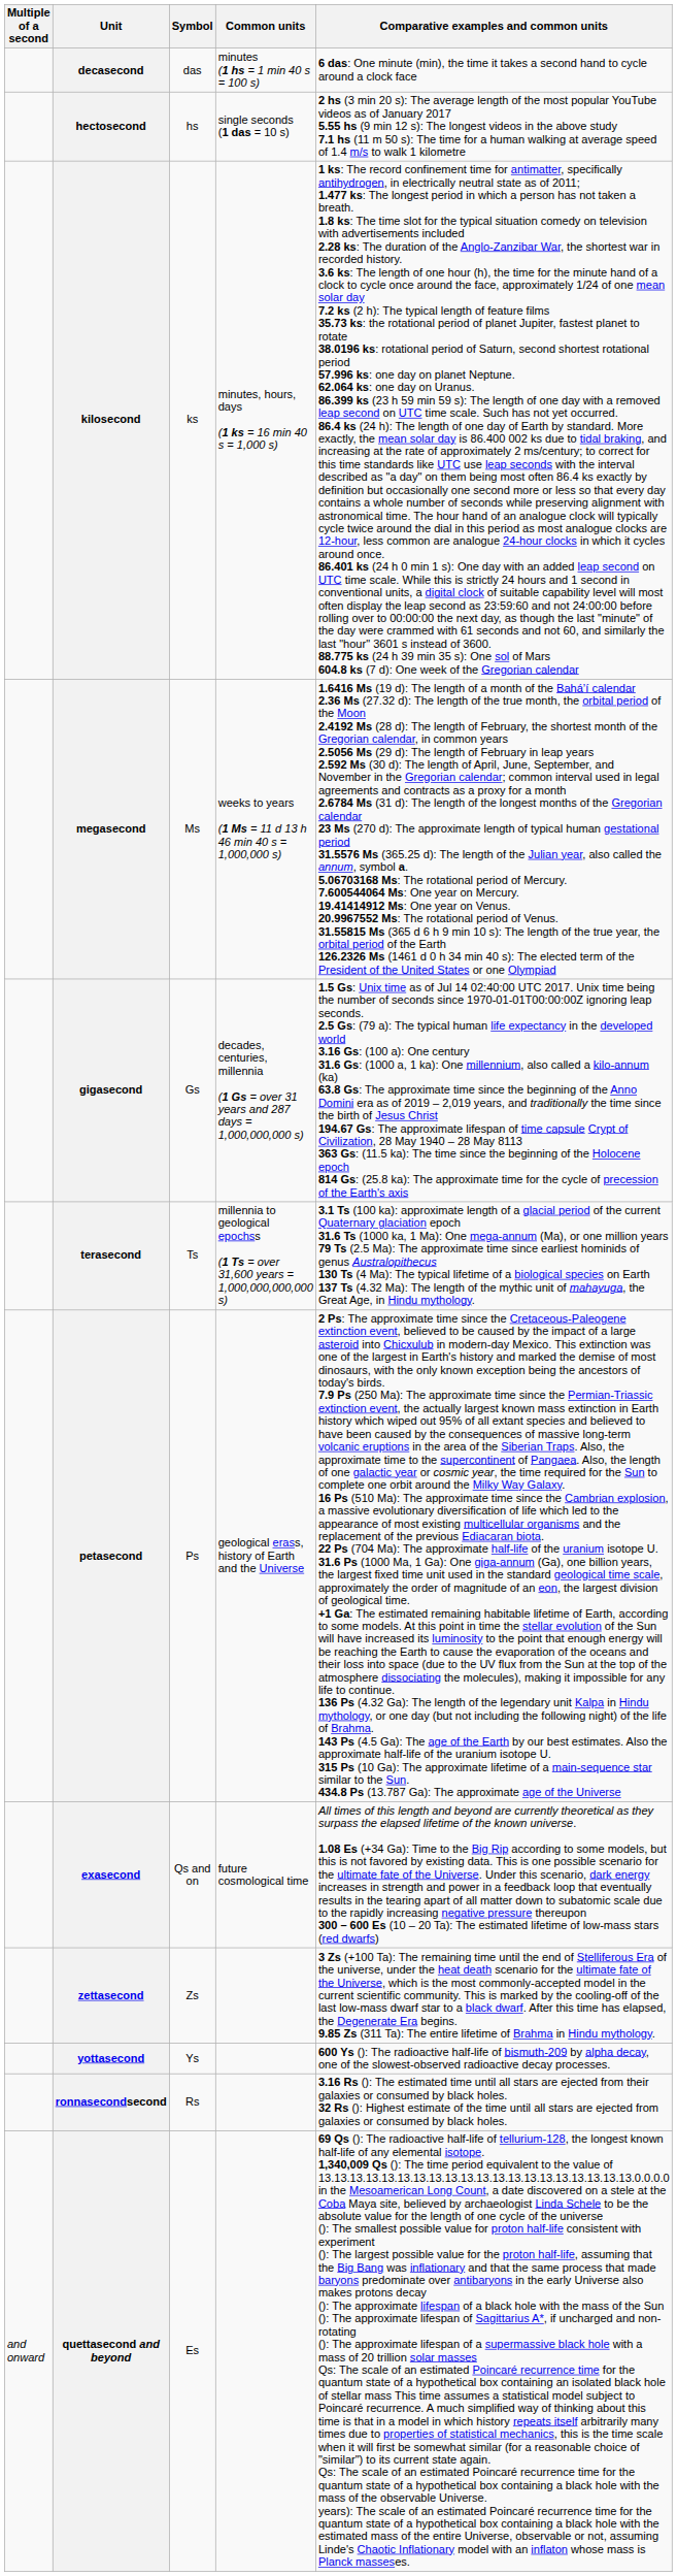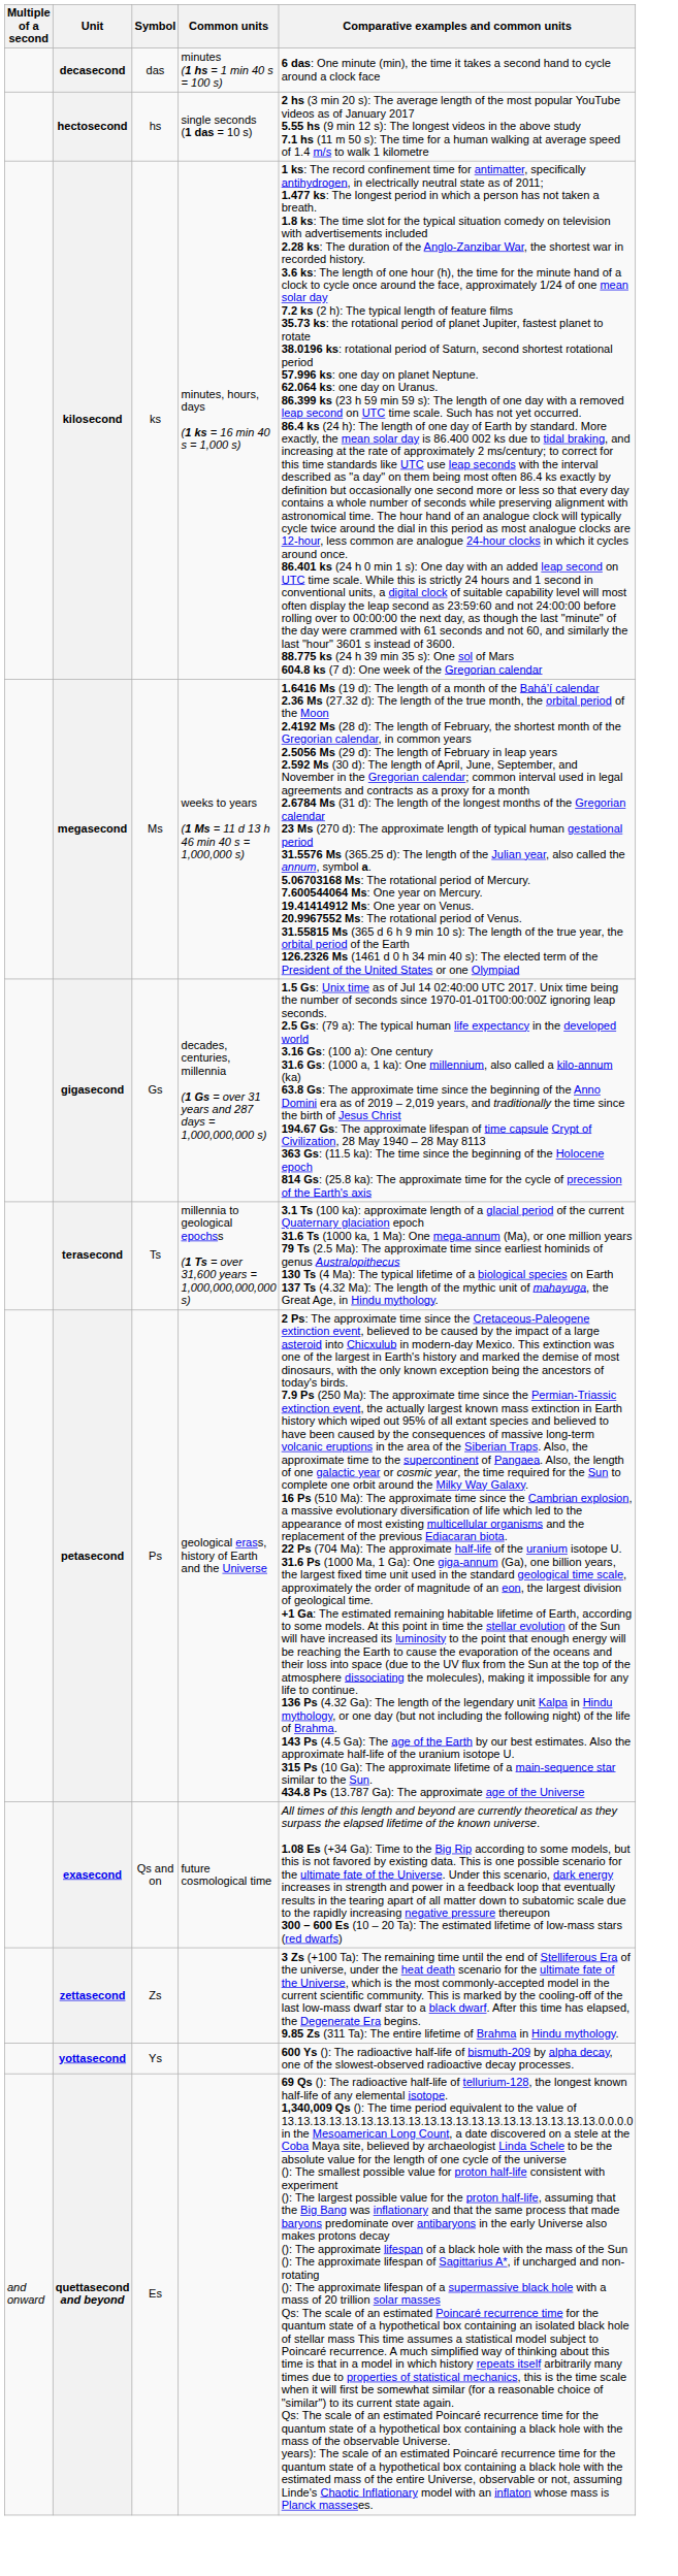 <table class="wikitable plainrowheaders">
 <tr>
 <th scope="col">Multiple of a second</th>
 <th scope="col">Unit</th>
 <th scope="col">Symbol</th>
 <th scope="col">Common units</th>
 <th scope="col">Comparative examples and common units </th>
 </tr>
 <tr>
 <td></td>
 <th scope="row">decasecond</th>
 <td style="text-align: center">das</td>
 <td>minutes<br><em>(<strong>1 hs</strong> = 1 min 40 s = 100 s)</em></td>
 <td><strong>6 das</strong>: One minute (min), the time it takes a second hand to cycle around a clock face</td>
 </tr>
 <tr>
 <td></td>
 <th scope="row">hectosecond</th>
 <td style="text-align: center">hs</td>
 <td>single seconds<br>(<strong>1 das</strong> = 10 s)</td>
 <td><strong>2 hs</strong> (3 min 20 s): The average length of the most popular YouTube videos as of January 2017<br><strong>5.55 hs</strong> (9 min 12 s): The longest videos in the above study<br><strong>7.1 hs</strong> (11 m 50 s): The time for a human walking at average speed of 1.4 <a href='#'>m/s</a> to walk 1 kilometre</td>
 </tr>
 <tr>
 <td></td>
 <th scope="row">kilosecond</th>
 <td style="text-align: center">ks</td>
 <td>minutes, hours, days<br><br><em>(<strong>1 ks</strong> = 16 min 40 s = 1,000 s)</em></td>
 <td><strong>1 ks</strong>: The record confinement time for <a href='#'>antimatter</a>, specifically <a href='#'>antihydrogen</a>, in electrically neutral state as of 2011;<br><strong>1.477 ks</strong>: The longest period in which a person has not taken a breath.<br><strong>1.8 ks</strong>: The time slot for the typical situation comedy on television with advertisements included<br><strong>2.28 ks</strong>: The duration of the <a href='#'>Anglo-Zanzibar War</a>, the shortest war in recorded history.<br><strong>3.6 ks</strong>: The length of one hour (h), the time for the minute hand of a clock to cycle once around the face, approximately 1/24 of one <a href='#'>mean solar day</a><br><strong>7.2 ks</strong> (2 h): The typical length of feature films<br><strong>35.73 ks</strong>: the rotational period of planet Jupiter, fastest planet to rotate<br><strong>38.0196 ks</strong>: rotational period of Saturn, second shortest rotational period<br><strong>57.996 ks</strong>: one day on planet Neptune.<br><strong>62.064 ks</strong>: one day on Uranus.<br><strong>86.399 ks</strong> (23 h 59 min 59 s): The length of one day with a removed <a href='#'>leap second</a> on <a href='#'>UTC</a> time scale. Such has not yet occurred.<br><strong>86.4 ks</strong> (24 h): The length of one day of Earth by standard. More exactly, the <a href='#'>mean solar day</a> is 86.400 002 ks due to <a href='#'>tidal braking</a>, and increasing at the rate of approximately 2 ms/century; to correct for this time standards like <a href='#'>UTC</a> use <a href='#'>leap seconds</a> with the interval described as "a day" on them being most often 86.4 ks exactly by definition but occasionally one second more or less so that every day contains a whole number of seconds while preserving alignment with astronomical time. The hour hand of an analogue clock will typically cycle twice around the dial in this period as most analogue clocks are <a href='#'>12-hour</a>, less common are analogue <a href='#'>24-hour clocks</a> in which it cycles around once.<br><strong>86.401 ks</strong> (24 h 0 min 1 s): One day with an added <a href='#'>leap second</a> on <a href='#'>UTC</a> time scale. While this is strictly 24 hours and 1 second in conventional units, a <a href='#'>digital clock</a> of suitable capability level will most often display the leap second as 23:59:60 and not 24:00:00 before rolling over to 00:00:00 the next day, as though the last "minute" of the day were crammed with 61 seconds and not 60, and similarly the last "hour" 3601 s instead of 3600.<br><strong>88.775 ks</strong> (24 h 39 min 35 s): One <a href='#'>sol</a> of Mars<br><strong>604.8 ks</strong> (7 d): One week of the <a href='#'>Gregorian calendar</a></td>
 </tr>
 <tr>
 <td></td>
 <th scope="row">megasecond</th>
 <td style="text-align: center">Ms</td>
 <td>weeks to years<br><br><em>(<strong>1 Ms</strong> = 11 d 13 h 46 min 40 s = 1,000,000 s)</em></td>
 <td><strong>1.6416 Ms</strong> (19 d): The length of a month of the <a href='#'>Baháʼí calendar</a><br><strong>2.36 Ms</strong> (27.32 d): The length of the true month, the <a href='#'>orbital period</a> of the <a href='#'>Moon</a><br><strong>2.4192 Ms</strong> (28 d): The length of February, the shortest month of the <a href='#'>Gregorian calendar</a>, in common years<br><strong>2.5056 Ms</strong> (29 d): The length of February in leap years<br><strong>2.592 Ms</strong> (30 d): The length of April, June, September, and November in the <a href='#'>Gregorian calendar</a>; common interval used in legal agreements and contracts as a proxy for a month<br><strong>2.6784 Ms</strong> (31 d): The length of the longest months of the <a href='#'>Gregorian calendar</a><br><strong>23 Ms</strong> (270 d): The approximate length of typical human <a href='#'>gestational period</a><br><strong>31.5576 Ms</strong> (365.25 d): The length of the <a href='#'>Julian year</a>, also called the <em><a href='#'>annum</a></em>, symbol <strong>a</strong>.<br><strong>5.06703168 Ms</strong>: The rotational period of Mercury.<br><strong>7.600544064 Ms</strong>: One year on Mercury.<br><strong>19.41414912 Ms</strong>: One year on Venus.<br><strong>20.9967552 Ms</strong>: The rotational period of Venus.<br><strong>31.55815 Ms</strong> (365 d 6 h 9 min 10 s): The length of the true year, the <a href='#'>orbital period</a> of the Earth<br><strong>126.2326 Ms</strong> (1461 d 0 h 34 min 40 s): The elected term of the <a href='#'>President of the United States</a> or one <a href='#'>Olympiad</a></td>
 </tr>
 <tr>
 <td></td>
 <th scope="row">gigasecond</th>
 <td style="text-align: center">Gs</td>
 <td>decades, centuries, millennia<br><br><em>(<strong>1 Gs</strong> = over 31 years and 287 days = 1,000,000,000 s)</em></td>
 <td><strong>1.5 Gs</strong>: <a href='#'>Unix time</a> as of Jul 14 02:40:00 UTC 2017. Unix time being the number of seconds since 1970-01-01T00:00:00Z ignoring leap seconds.<br><strong>2.5 Gs</strong>: (79 a): The typical human <a href='#'>life expectancy</a> in the <a href='#'>developed world</a><br><strong>3.16 Gs</strong>: (100 a): One century<br><strong>31.6 Gs</strong>: (1000 a, 1 ka): One <a href='#'>millennium</a>, also called a <a href='#'>kilo-annum</a> (ka)<br><strong>63.8 Gs</strong>: The approximate time since the beginning of the <a href='#'>Anno Domini</a> era as of 2019 – 2,019 years, and <em>traditionally</em> the time since the birth of <a href='#'>Jesus Christ</a><br><strong>194.67 Gs</strong>: The approximate lifespan of <a href='#'>time capsule</a> <a href='#'>Crypt of Civilization</a>, 28 May 1940 – 28 May 8113<br><strong>363 Gs</strong>: (11.5 ka): The time since the beginning of the <a href='#'>Holocene epoch</a><br><strong>814 Gs</strong>: (25.8 ka): The approximate time for the cycle of <a href='#'>precession of the Earth's axis</a></td>
 </tr>
 <tr>
 <td></td>
 <th scope="row">terasecond</th>
 <td style="text-align: center">Ts</td>
 <td>millennia to geological <a href='#'>epochs</a>s<br><br><em>(<strong>1 Ts</strong> = over 31,600 years = 1,000,000,000,000 s)</em></td>
 <td><strong> 3.1 Ts</strong> (100 ka): approximate length of a <a href='#'>glacial period</a> of the current <a href='#'>Quaternary glaciation</a> epoch<br><strong>31.6 Ts</strong> (1000 ka, 1 Ma): One <a href='#'>mega-annum</a> (Ma), or one million years<br><strong>79 Ts</strong> (2.5 Ma): The approximate time since earliest hominids of genus <em><a href='#'>Australopithecus</a></em><br><strong>130 Ts</strong> (4 Ma): The typical lifetime of a <a href='#'>biological species</a> on Earth<br><strong>137 Ts</strong> (4.32 Ma): The length of the mythic unit of <em><a href='#'>mahayuga</a></em>, the Great Age, in <a href='#'>Hindu mythology</a>.</td>
 </tr>
 <tr>
 <td></td>
 <th scope="row">petasecond</th>
 <td style="text-align: center">Ps</td>
 <td>geological <a href='#'>eras</a>s, history of Earth and the <a href='#'>Universe</a></td>
 <td><strong>2 Ps</strong>: The approximate time since the <a href='#'>Cretaceous-Paleogene extinction event</a>, believed to be caused by the impact of a large <a href='#'>asteroid</a> into <a href='#'>Chicxulub</a> in modern-day Mexico. This extinction was one of the largest in Earth's history and marked the demise of most dinosaurs, with the only known exception being the ancestors of today's birds.<br><strong>7.9 Ps</strong> (250 Ma): The approximate time since the <a href='#'>Permian-Triassic extinction event</a>, the actually largest known mass extinction in Earth history which wiped out 95% of all extant species and believed to have been caused by the consequences of massive long-term <a href='#'>volcanic eruptions</a> in the area of the <a href='#'>Siberian Traps</a>. Also, the approximate time to the <a href='#'>supercontinent</a> of <a href='#'>Pangaea</a>. Also, the length of one <a href='#'>galactic year</a> or <em>cosmic year</em>, the time required for the <a href='#'>Sun</a> to complete one orbit around the <a href='#'>Milky Way Galaxy</a>.<br><strong>16 Ps</strong> (510 Ma): The approximate time since the <a href='#'>Cambrian explosion</a>, a massive evolutionary diversification of life which led to the appearance of most existing <a href='#'>multicellular organisms</a> and the replacement of the previous <a href='#'>Ediacaran biota</a>.<br><strong>22 Ps</strong> (704 Ma): The approximate <a href='#'>half-life</a> of the <a href='#'>uranium</a> isotope U.<br><strong>31.6 Ps</strong> (1000 Ma, 1 Ga): One <a href='#'>giga-annum</a> (Ga), one billion years, the largest fixed time unit used in the standard <a href='#'>geological time scale</a>, approximately the order of magnitude of an <a href='#'>eon</a>, the largest division of geological time.<br><strong>+1 Ga</strong>: The estimated remaining habitable lifetime of Earth, according to some models. At this point in time the <a href='#'>stellar evolution</a> of the Sun will have increased its <a href='#'>luminosity</a> to the point that enough energy will be reaching the Earth to cause the evaporation of the oceans and their loss into space (due to the UV flux from the Sun at the top of the atmosphere <a href='#'>dissociating</a> the molecules), making it impossible for any life to continue.<br><strong>136 Ps</strong> (4.32 Ga): The length of the legendary unit <a href='#'>Kalpa</a> in <a href='#'>Hindu mythology</a>, or one day (but not including the following night) of the life of <a href='#'>Brahma</a>.<br><strong>143 Ps</strong> (4.5 Ga): The <a href='#'>age of the Earth</a> by our best estimates. Also the approximate half-life of the uranium isotope U.<br><strong>315 Ps</strong> (10 Ga): The approximate lifetime of a <a href='#'>main-sequence star</a> similar to the <a href='#'>Sun</a>.<br><strong>434.8 Ps</strong> (13.787 Ga): The approximate <a href='#'>age of the Universe</a></td>
 </tr>
 <tr>
 <td></td>
 <th scope="row"><a href='#'>exasecond</a></th>
 <td style="text-align: center">Qs and on</td>
 <td>future cosmological time</td>
 <td><em>All times of this length and beyond are currently theoretical as they surpass the elapsed lifetime of the known universe</em>.<br><br><strong>1.08 Es</strong> (+34 Ga): Time to the <a href='#'>Big Rip</a> according to some models, but this is not favored by existing data. This is one possible scenario for the <a href='#'>ultimate fate of the Universe</a>. Under this scenario, <a href='#'>dark energy</a> increases in strength and power in a feedback loop that eventually results in the tearing apart of all matter down to subatomic scale due to the rapidly increasing <a href='#'>negative pressure</a> thereupon<br><strong>300 – 600 Es</strong> (10 – 20 Ta): The estimated lifetime of low-mass stars (<a href='#'>red dwarfs</a>)</td>
 </tr>
 <tr>
 <td></td>
 <th scope="row"><a href='#'>zettasecond</a></th>
 <td style="text-align: center">Zs</td>
 <td></td>
 <td><strong>3 Zs</strong> (+100 Ta): The remaining time until the end of <a href='#'>Stelliferous Era</a> of the universe, under the <a href='#'>heat death</a> scenario for the <a href='#'>ultimate fate of the Universe</a>, which is the most commonly-accepted model in the current scientific community. This is marked by the cooling-off of the last low-mass dwarf star to a <a href='#'>black dwarf</a>. After this time has elapsed, the <a href='#'>Degenerate Era</a> begins.<br><strong>9.85 Zs</strong> (311 Ta): The entire lifetime of <a href='#'>Brahma</a> in <a href='#'>Hindu mythology</a>.</td>
 </tr>
 <tr>
 <td></td>
 <th scope="row"><a href='#'>yottasecond</a></th>
 <td style="text-align: center">Ys</td>
 <td></td>
 <td><strong>600 Ys</strong> (): The radioactive half-life of <a href='#'>bismuth-209</a> by <a href='#'>alpha decay</a>, one of the slowest-observed radioactive decay processes.</td>
 </tr>
 <tr>
-<td></td>
-<th scope="row"><a href='#'>ronnasecond</a>second</th>
-<td style="text-align: center">Rs</td>
-<td></td>
-<td><strong>3.16 Rs</strong> (): The estimated time until all stars are ejected from their galaxies or consumed by black holes.<br><strong>32 Rs</strong> (): Highest estimate of the time until all stars are ejected from galaxies or consumed by black holes.</td>
-</tr>
-<tr>
 <td> <em>and onward</em></td>
 <th scope="row">quettasecond <em>and beyond</em></th>
 <td style="text-align: center">Es</td>
 <td></td>
 <td><strong>69 Qs</strong> (): The radioactive half-life of <a href='#'>tellurium-128</a>, the longest known half-life of any elemental <a href='#'>isotope</a>.<br><strong>1,340,009 Qs</strong> (): The time period equivalent to the value of 13.13.13.13.13.13.13.13.13.13.13.13.13.13.13.13.13.13.13.13.0.0.0.0 in the <a href='#'>Mesoamerican Long Count</a>, a date discovered on a stele at the <a href='#'>Coba</a> Maya site, believed by archaeologist <a href='#'>Linda Schele</a> to be the absolute value for the length of one cycle of the universe<br><strong></strong> (): The smallest possible value for <a href='#'>proton half-life</a> consistent with experiment<br><strong></strong> (): The largest possible value for the <a href='#'>proton half-life</a>, assuming that the <a href='#'>Big Bang</a> was <a href='#'>inflationary</a> and that the same process that made <a href='#'>baryons</a> predominate over <a href='#'>antibaryons</a> in the early Universe also makes protons decay<br><strong></strong> (): The approximate <a href='#'>lifespan</a> of a black hole with the mass of the Sun<br><strong></strong> (): The approximate lifespan of <a href='#'>Sagittarius A*</a>, if uncharged and non-rotating<br><strong></strong> (): The approximate lifespan of a <a href='#'>supermassive black hole</a> with a mass of 20 trillion <a href='#'>solar masses</a><br> Qs: The scale of an estimated <a href='#'>Poincaré recurrence time</a> for the quantum state of a hypothetical box containing an isolated black hole of stellar mass This time assumes a statistical model subject to Poincaré recurrence. A much simplified way of thinking about this time is that in a model in which history <a href='#'>repeats itself</a> arbitrarily many times due to <a href='#'>properties of statistical mechanics</a>, this is the time scale when it will first be somewhat similar (for a reasonable choice of "similar") to its current state again.<br>Qs: The scale of an estimated Poincaré recurrence time for the quantum state of a hypothetical box containing a black hole with the mass of the observable Universe.<br> years): The scale of an estimated Poincaré recurrence time for the quantum state of a hypothetical box containing a black hole with the estimated mass of the entire Universe, observable or not, assuming Linde's <a href='#'>Chaotic Inflationary</a> model with an <a href='#'>inflaton</a> whose mass is  <a href='#'>Planck masses</a>es.</td>
 </tr>
 </table>
